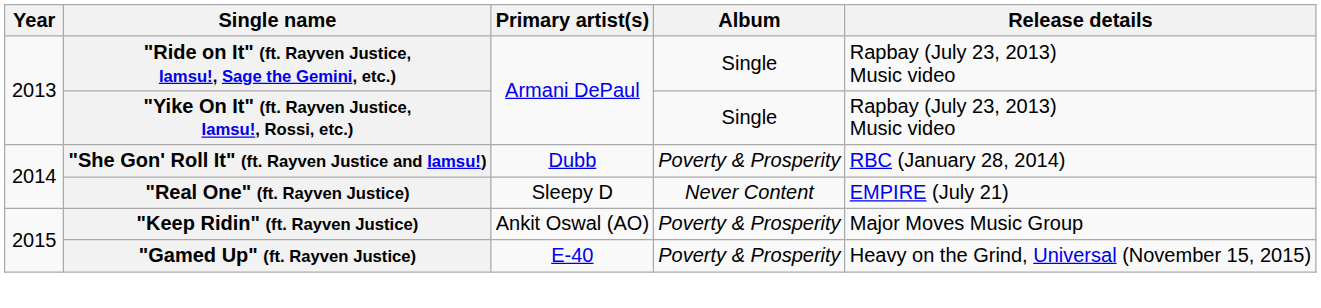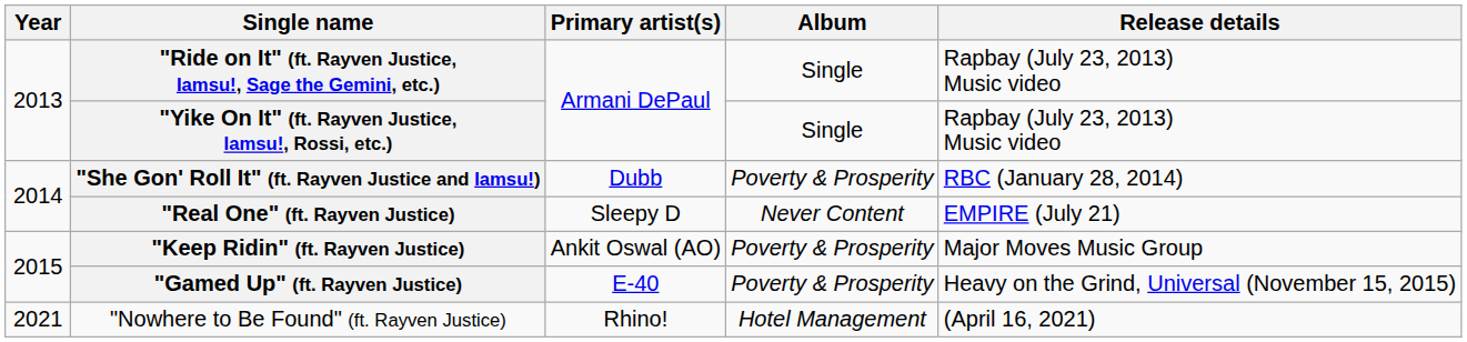 <table class="wikitable plainrowheaders" style="text-align:center;">
 <tr>
 <th scope="col" rowspan="1" style="width:2.5em;">Year</th>
 <th scope="col" rowspan="1">Single name</th>
 <th scope="col" rowspan="1">Primary artist(s)</th>
 <th scope="col" rowspan="1">Album</th>
 <th scope="col" rowspan="1">Release details</th>
 </tr>
 <tr>
 <td rowspan="2">2013</td>
 <th scope="row">"Ride on It" <small>(ft. Rayven Justice,<br><a href='#'>Iamsu!</a>, <a href='#'>Sage the Gemini</a>, etc.)</small></th>
 <td rowspan="2"><a href='#'>Armani DePaul</a></td>
 <td>Single</td>
 <td align=left>Rapbay (July 23, 2013)<br>Music video</td>
 </tr>
 <tr>
 <th scope="row">"Yike On It" <small>(ft. Rayven Justice,<br><a href='#'>Iamsu!</a>, Rossi, etc.)</small></th>
 <td>Single</td>
 <td align=left>Rapbay (July 23, 2013)<br>Music video</td>
 </tr>
 <tr>
 <td rowspan="2">2014</td>
 <th scope="row">"She Gon' Roll It" <small>(ft. Rayven Justice and <a href='#'>Iamsu!</a>)</small></th>
 <td><a href='#'>Dubb</a></td>
 <td><em>Poverty & Prosperity</em></td>
 <td align=left><a href='#'>RBC</a> (January 28, 2014)</td>
 </tr>
 <tr>
 <th scope="row">"Real One" <small>(ft. Rayven Justice)</small></th>
 <td>Sleepy D</td>
 <td><em>Never Content</em></td>
 <td align=left><a href='#'>EMPIRE</a> (July 21)</td>
 </tr>
 <tr>
 <td rowspan="2">2015</td>
 <th scope="row">"Keep Ridin" <small>(ft. Rayven Justice)</small></th>
 <td>Ankit Oswal (AO)</td>
 <td><em>Poverty & Prosperity</em></td>
 <td align=left>Major Moves Music Group</td>
 </tr>
 <tr>
 <th scope="row">"Gamed Up" <small>(ft. Rayven Justice)</small></th>
 <td><a href='#'>E-40</a></td>
 <td><em>Poverty & Prosperity</em></td>
 <td align=left>Heavy on the Grind, <a href='#'>Universal</a> (November 15, 2015)</td>
 </tr>
+<tr>
+<td rowspan="1">2021</td>
+<td scope="row">"Nowhere to Be Found" <small>(ft. Rayven Justice)</small></td>
+<td>Rhino!</td>
+<td><em>Hotel Management</em></td>
+<td align=left>(April 16, 2021)</td>
+</tr>
 </table>
